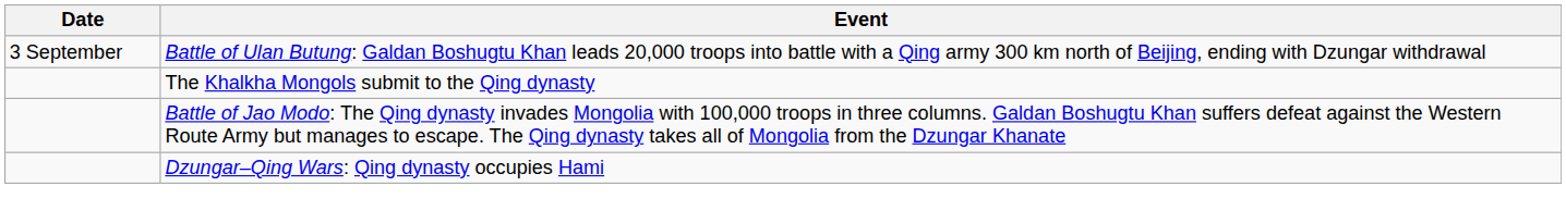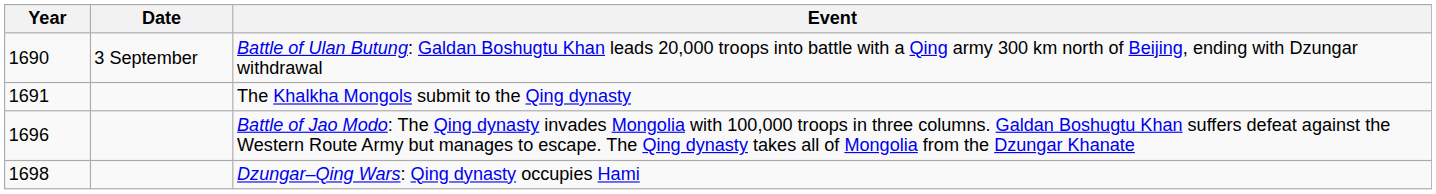 <table class="wikitable" style="width:100%;">
 <tr>
+<th style="width:6%">Year</th>
 <th style="width:10%">Date</th>
 <th>Event</th>
 </tr>
 <tr>
+<td>1690</td>
 <td>3 September</td>
 <td><em><a href='#'>Battle of Ulan Butung</a></em>: <a href='#'>Galdan Boshugtu Khan</a> leads 20,000 troops into battle with a <a href='#'>Qing</a> army 300 km north of <a href='#'>Beijing</a>, ending with Dzungar withdrawal</td>
 </tr>
 <tr>
+<td>1691</td>
 <td></td>
 <td>The <a href='#'>Khalkha Mongols</a> submit to the <a href='#'>Qing dynasty</a></td>
 </tr>
 <tr>
+<td>1696</td>
 <td></td>
 <td><em><a href='#'>Battle of Jao Modo</a></em>: The <a href='#'>Qing dynasty</a> invades <a href='#'>Mongolia</a> with 100,000 troops in three columns. <a href='#'>Galdan Boshugtu Khan</a> suffers defeat against the Western Route Army but manages to escape. The <a href='#'>Qing dynasty</a> takes all of <a href='#'>Mongolia</a> from the <a href='#'>Dzungar Khanate</a></td>
 </tr>
 <tr>
+<td>1698</td>
 <td></td>
 <td><em><a href='#'>Dzungar–Qing Wars</a></em>: <a href='#'>Qing dynasty</a> occupies <a href='#'>Hami</a></td>
 </tr>
 </table>
